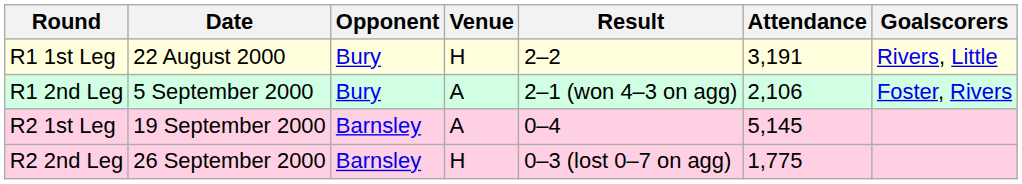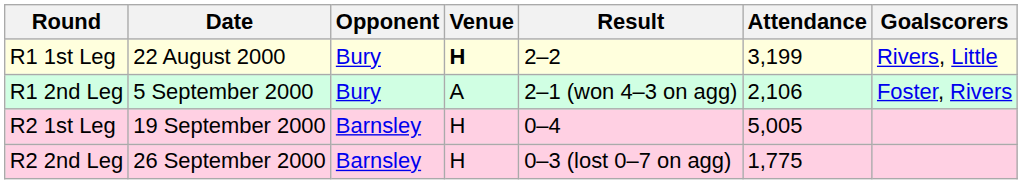 <table class="wikitable">
 <tr>
 <th>Round</th>
 <th>Date</th>
 <th>Opponent</th>
 <th>Venue</th>
 <th>Result</th>
 <th>Attendance</th>
 <th>Goalscorers</th>
 </tr>
 <tr style="background-color: #ffffdd;">
 <td>R1 1st Leg</td>
 <td>22 August 2000</td>
 <td><a href='#'>Bury</a></td>
-<td>H</td>
+<td><strong>H</strong></td>
 <td>2–2</td>
-<td>3,191</td>
+<td>3,199</td>
 <td><a href='#'>Rivers</a>, <a href='#'>Little</a></td>
 </tr>
 <tr style="background-color: #d0ffe3;">
 <td>R1 2nd Leg</td>
 <td>5 September 2000</td>
 <td><a href='#'>Bury</a></td>
 <td>A</td>
 <td>2–1 (won 4–3 on agg)</td>
 <td>2,106</td>
 <td><a href='#'>Foster</a>, <a href='#'>Rivers</a></td>
 </tr>
 <tr style="background-color: #ffd0e3;">
 <td>R2 1st Leg</td>
 <td>19 September 2000</td>
 <td><a href='#'>Barnsley</a></td>
-<td>A</td>
+<td>H</td>
 <td>0–4</td>
-<td>5,145</td>
+<td>5,005</td>
 <td></td>
 </tr>
 <tr style="background-color: #ffd0e3;">
 <td>R2 2nd Leg</td>
 <td>26 September 2000</td>
 <td><a href='#'>Barnsley</a></td>
 <td>H</td>
 <td>0–3 (lost 0–7 on agg)</td>
 <td>1,775</td>
 <td></td>
 </tr>
 </table>
